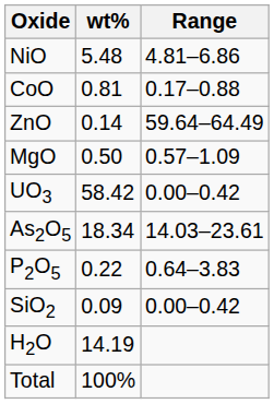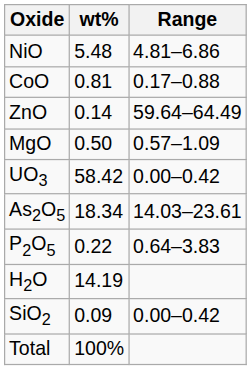 <table class="wikitable">
 <tr>
 <th>Oxide</th>
 <th>wt%</th>
 <th>Range</th>
 </tr>
 <tr>
 <td>NiO</td>
 <td>5.48</td>
 <td>4.81–6.86</td>
 </tr>
 <tr>
 <td>CoO</td>
 <td>0.81</td>
 <td>0.17–0.88</td>
 </tr>
 <tr>
 <td>ZnO</td>
 <td>0.14</td>
 <td>59.64–64.49</td>
 </tr>
 <tr>
 <td>MgO</td>
 <td>0.50</td>
 <td>0.57–1.09</td>
 </tr>
 <tr>
 <td>UO<sub>3</sub></td>
 <td>58.42</td>
 <td>0.00–0.42</td>
 </tr>
 <tr>
 <td>As<sub>2</sub>O<sub>5</sub></td>
 <td>18.34</td>
 <td>14.03–23.61</td>
 </tr>
 <tr>
 <td>P<sub>2</sub>O<sub>5</sub></td>
 <td>0.22</td>
 <td>0.64–3.83</td>
 </tr>
 <tr>
+<td>H<sub>2</sub>O</td>
+<td>14.19</td>
+<td></td>
+</tr>
+<tr>
 <td>SiO<sub>2</sub></td>
 <td>0.09</td>
 <td>0.00–0.42</td>
-</tr>
-<tr>
-<td>H<sub>2</sub>O</td>
-<td>14.19</td>
-<td></td>
 </tr>
 <tr>
 <td>Total</td>
 <td>100%</td>
 <td></td>
 </tr>
 </table>
